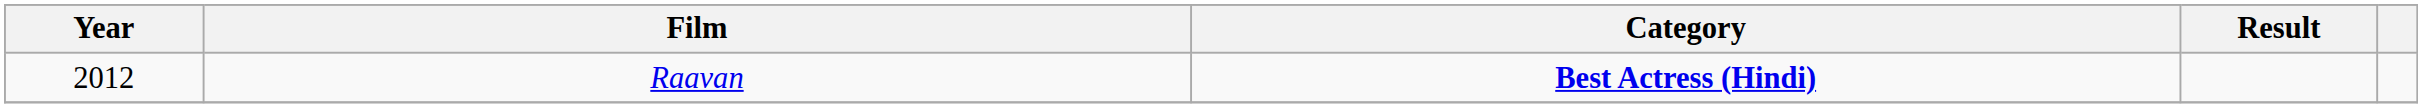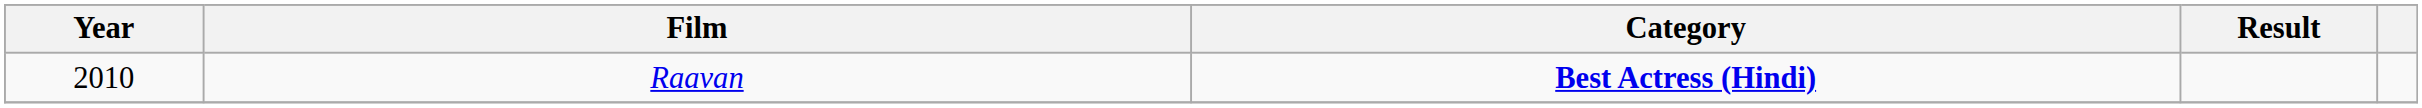 <table class="wikitable sortable" style="width:100%;">
 <tr>
 <th style="width:5%;">Year</th>
 <th style="width:25%;">Film</th>
 <th style="width:25%;">Category</th>
 <th style="width:5%;">Result</th>
 <th style="width:1%;" class="unsortable"></th>
 </tr>
 <tr>
-<td style="text-align:center;">2012</td>
+<td style="text-align:center;">2010</td>
 <td style="text-align:center;"><em><a href='#'>Raavan</a></em></td>
 <td style="text-align:center;"><strong><a href='#'>Best Actress (Hindi)</a></strong></td>
 <td></td>
 <td style="text-align:center;"></td>
 </tr>
 <tr>
 </tr>
 </table>
